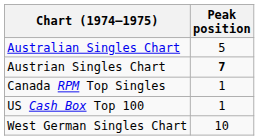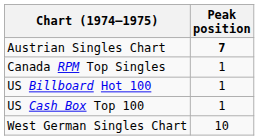 <table class="wikitable sortable">
 <tr>
 <th>Chart (1974–1975)</th>
 <th>Peak<br>position</th>
-</tr>
-<tr>
-<td><a href='#'>Australian Singles Chart</a></td>
-<td style="text-align:center;">5</td>
 </tr>
 <tr>
 <td>Austrian Singles Chart</td>
 <td style="text-align:center;"><strong>7</strong></td>
 </tr>
 <tr>
 <td>Canada <em><a href='#'>RPM</a></em> Top Singles</td>
+<td style="text-align:center;">1</td>
+</tr>
+<tr>
+<td>US <em><a href='#'>Billboard</a></em> <a href='#'>Hot 100</a></td>
 <td style="text-align:center;">1</td>
 </tr>
 <tr>
 <td>US <a href='#'><em>Cash Box</em></a> Top 100</td>
 <td align="center">1</td>
 </tr>
 <tr>
 <td>West German Singles Chart</td>
 <td style="text-align:center;">10</td>
 </tr>
 </table>
